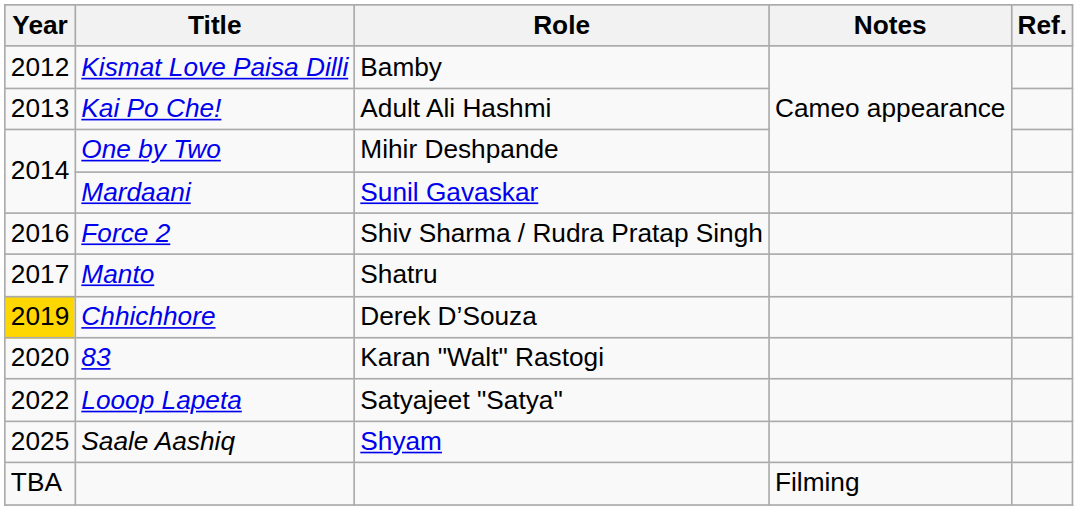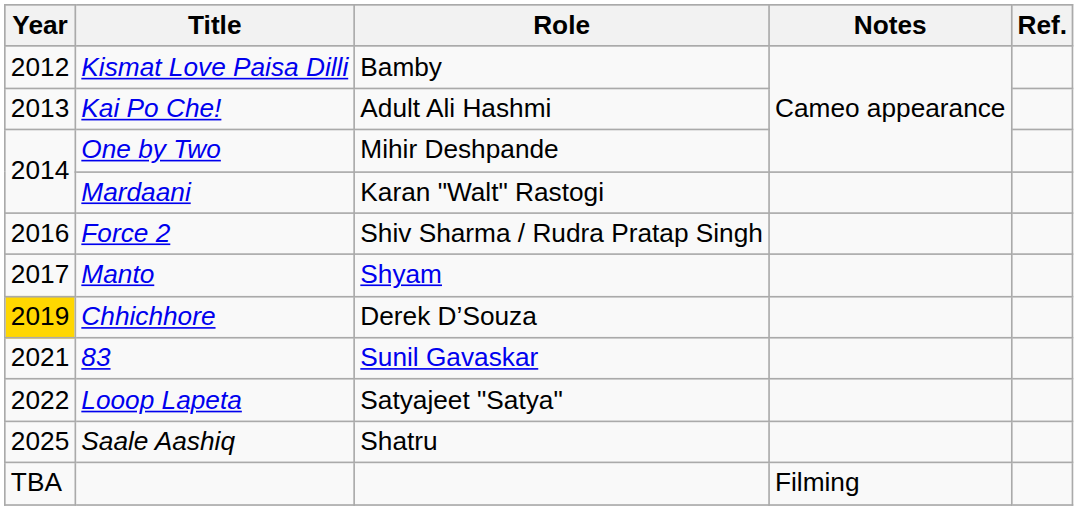 <table class="wikitable sortable plainrowheaders">
 <tr style="background:#ccc; text-align:center;">
 <th scope="col">Year</th>
 <th scope="col">Title</th>
 <th scope="col">Role</th>
 <th scope="col">Notes</th>
 <th scope="col" class="unsortable">Ref.</th>
 </tr>
 <tr>
 <td>2012</td>
 <td scope="row"><em><a href='#'>Kismat Love Paisa Dilli</a></em></td>
 <td>Bamby</td>
 <td rowspan="3">Cameo appearance</td>
 <td></td>
 </tr>
 <tr>
 <td>2013</td>
 <td scope="row"><em><a href='#'>Kai Po Che!</a></em></td>
 <td>Adult Ali Hashmi</td>
 <td></td>
 </tr>
 <tr>
 <td rowspan="2">2014</td>
 <td scope="row"><em><a href='#'>One by Two</a></em></td>
 <td>Mihir Deshpande</td>
 <td></td>
 </tr>
 <tr>
 <td scope="row"><em><a href='#'>Mardaani</a></em></td>
-<td><a href='#'>Sunil Gavaskar</a></td>
+<td>Karan "Walt" Rastogi</td>
 <td></td>
 <td style="text-align: center;"></td>
 </tr>
 <tr>
 <td>2016</td>
 <td scope="row"><em><a href='#'>Force 2</a></em></td>
 <td>Shiv Sharma / Rudra Pratap Singh</td>
 <td></td>
 <td style="text-align: center;"></td>
 </tr>
 <tr>
 <td>2017</td>
 <td scope="row"><em><a href='#'>Manto</a></em></td>
-<td>Shatru</td>
+<td><a href='#'>Shyam</a></td>
 <td></td>
 <td style="text-align: center;"></td>
 </tr>
 <tr>
 <td style="background: gold;">2019</td>
 <td scope="row"><em><a href='#'>Chhichhore</a></em></td>
 <td>Derek D’Souza</td>
 <td></td>
 <td style="text-align: center;"></td>
 </tr>
 <tr>
-<td>2020</td>
+<td>2021</td>
 <td scope="row"><em><a href='#'>83</a></em></td>
-<td>Karan "Walt" Rastogi</td>
+<td><a href='#'>Sunil Gavaskar</a></td>
 <td></td>
 <td style="text-align: center;"></td>
 </tr>
 <tr>
 <td>2022</td>
 <td scope="row"><em><a href='#'>Looop Lapeta</a></em></td>
 <td>Satyajeet "Satya"</td>
 <td></td>
 <td style="text-align: center;"></td>
 </tr>
 <tr>
 <td>2025</td>
 <td scope="row"><em>Saale Aashiq</em></td>
-<td><a href='#'>Shyam</a></td>
+<td>Shatru</td>
 <td></td>
 <td style="text-align: center;"></td>
 </tr>
 <tr>
 <td>TBA</td>
 <td></td>
 <td></td>
 <td>Filming</td>
 <td style="text-align: center;"></td>
 </tr>
 </table>
